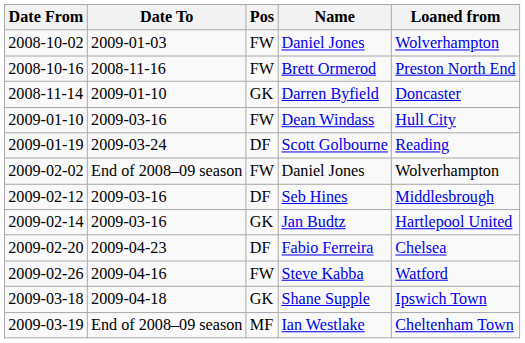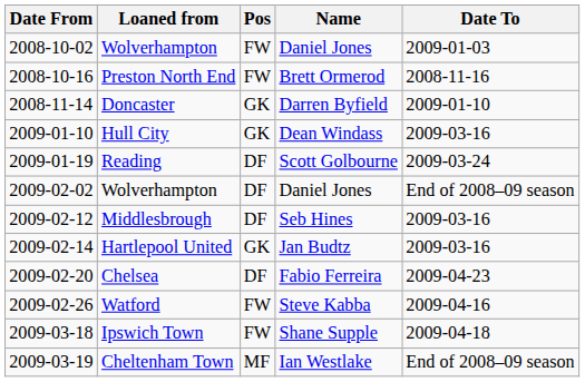 <table class="wikitable">
 <tr>
 <th>Date From</th>
-<th>Date To</th>
+<th>Loaned from</th>
 <th>Pos</th>
 <th>Name</th>
-<th>Loaned from</th>
+<th>Date To</th>
 </tr>
 <tr>
 <td>2008-10-02</td>
-<td>2009-01-03</td>
+<td><a href='#'>Wolverhampton</a></td>
 <td>FW</td>
 <td><a href='#'>Daniel Jones</a></td>
-<td><a href='#'>Wolverhampton</a></td>
+<td>2009-01-03</td>
 </tr>
 <tr>
 <td>2008-10-16</td>
-<td>2008-11-16</td>
+<td><a href='#'>Preston North End</a></td>
 <td>FW</td>
 <td><a href='#'>Brett Ormerod</a></td>
-<td><a href='#'>Preston North End</a></td>
+<td>2008-11-16</td>
 </tr>
 <tr>
 <td>2008-11-14</td>
-<td>2009-01-10</td>
+<td><a href='#'>Doncaster</a></td>
 <td>GK</td>
 <td><a href='#'>Darren Byfield</a></td>
-<td><a href='#'>Doncaster</a></td>
+<td>2009-01-10</td>
 </tr>
 <tr>
 <td>2009-01-10</td>
+<td><a href='#'>Hull City</a></td>
+<td>GK</td>
+<td><a href='#'>Dean Windass</a></td>
 <td>2009-03-16</td>
-<td>FW</td>
-<td><a href='#'>Dean Windass</a></td>
-<td><a href='#'>Hull City</a></td>
 </tr>
 <tr>
 <td>2009-01-19</td>
-<td>2009-03-24</td>
+<td><a href='#'>Reading</a></td>
 <td>DF</td>
 <td><a href='#'>Scott Golbourne</a></td>
-<td><a href='#'>Reading</a></td>
+<td>2009-03-24</td>
 </tr>
 <tr>
 <td>2009-02-02</td>
+<td>Wolverhampton</td>
+<td>DF</td>
+<td>Daniel Jones</td>
 <td>End of 2008–09 season</td>
-<td>FW</td>
-<td>Daniel Jones</td>
-<td>Wolverhampton</td>
 </tr>
 <tr>
 <td>2009-02-12</td>
-<td>2009-03-16</td>
+<td><a href='#'>Middlesbrough</a></td>
 <td>DF</td>
 <td><a href='#'>Seb Hines</a></td>
-<td><a href='#'>Middlesbrough</a></td>
+<td>2009-03-16</td>
 </tr>
 <tr>
 <td>2009-02-14</td>
-<td>2009-03-16</td>
+<td><a href='#'>Hartlepool United</a></td>
 <td>GK</td>
 <td><a href='#'>Jan Budtz</a></td>
-<td><a href='#'>Hartlepool United</a></td>
+<td>2009-03-16</td>
 </tr>
 <tr>
 <td>2009-02-20</td>
-<td>2009-04-23</td>
+<td><a href='#'>Chelsea</a></td>
 <td>DF</td>
 <td><a href='#'>Fabio Ferreira</a></td>
-<td><a href='#'>Chelsea</a></td>
+<td>2009-04-23</td>
 </tr>
 <tr>
 <td>2009-02-26</td>
-<td>2009-04-16</td>
+<td><a href='#'>Watford</a></td>
 <td>FW</td>
 <td><a href='#'>Steve Kabba</a></td>
-<td><a href='#'>Watford</a></td>
+<td>2009-04-16</td>
 </tr>
 <tr>
 <td>2009-03-18</td>
+<td><a href='#'>Ipswich Town</a></td>
+<td>FW</td>
+<td><a href='#'>Shane Supple</a></td>
 <td>2009-04-18</td>
-<td>GK</td>
-<td><a href='#'>Shane Supple</a></td>
-<td><a href='#'>Ipswich Town</a></td>
 </tr>
 <tr>
 <td>2009-03-19</td>
-<td>End of 2008–09 season</td>
+<td><a href='#'>Cheltenham Town</a></td>
 <td>MF</td>
 <td><a href='#'>Ian Westlake</a></td>
-<td><a href='#'>Cheltenham Town</a></td>
+<td>End of 2008–09 season</td>
 </tr>
 </table>
